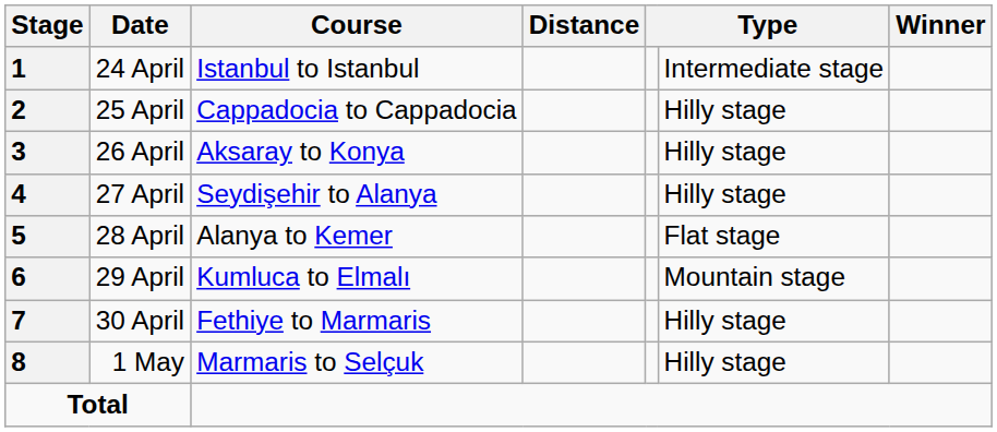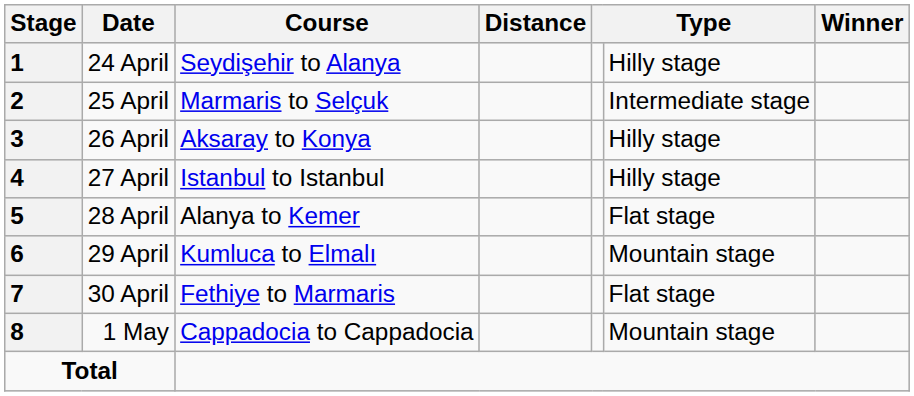 <table class="wikitable">
 <tr>
 <th>Stage</th>
 <th>Date</th>
 <th>Course</th>
 <th>Distance</th>
 <th colspan="2">Type</th>
 <th>Winner</th>
 </tr>
 <tr>
 <th style="text-align:left">1</th>
 <td align=right>24 April</td>
-<td><a href='#'>Istanbul</a> to Istanbul</td>
+<td><a href='#'>Seydişehir</a> to <a href='#'>Alanya</a></td>
 <td style="text-align:center;"></td>
 <td></td>
-<td>Intermediate stage</td>
+<td>Hilly stage</td>
 <td></td>
 </tr>
 <tr>
 <th style="text-align:left">2</th>
 <td align=right>25 April</td>
-<td><a href='#'>Cappadocia</a> to Cappadocia</td>
+<td><a href='#'>Marmaris</a> to <a href='#'>Selçuk</a></td>
 <td style="text-align:center;"></td>
 <td></td>
-<td>Hilly stage</td>
+<td>Intermediate stage</td>
 <td></td>
 </tr>
 <tr>
 <th style="text-align:left">3</th>
 <td align=right>26 April</td>
 <td><a href='#'>Aksaray</a> to <a href='#'>Konya</a></td>
 <td style="text-align:center;"></td>
 <td></td>
 <td>Hilly stage</td>
 <td></td>
 </tr>
 <tr>
 <th style="text-align:left">4</th>
 <td align=right>27 April</td>
-<td><a href='#'>Seydişehir</a> to <a href='#'>Alanya</a></td>
+<td><a href='#'>Istanbul</a> to Istanbul</td>
 <td style="text-align:center;"></td>
 <td></td>
 <td>Hilly stage</td>
 <td></td>
 </tr>
 <tr>
 <th style="text-align:left">5</th>
 <td align=right>28 April</td>
 <td>Alanya to <a href='#'>Kemer</a></td>
 <td style="text-align:center;"></td>
 <td></td>
 <td>Flat stage</td>
 <td></td>
 </tr>
 <tr>
 <th style="text-align:left">6</th>
 <td align=right>29 April</td>
 <td><a href='#'>Kumluca</a> to <a href='#'>Elmalı</a></td>
 <td style="text-align:center;"></td>
 <td></td>
 <td>Mountain stage</td>
 <td></td>
 </tr>
 <tr>
 <th style="text-align:left">7</th>
 <td align=right>30 April</td>
 <td><a href='#'>Fethiye</a> to <a href='#'>Marmaris</a></td>
 <td style="text-align:center;"></td>
 <td></td>
-<td>Hilly stage</td>
+<td>Flat stage</td>
 <td></td>
 </tr>
 <tr>
 <th style="text-align:left">8</th>
 <td align=right>1 May</td>
-<td><a href='#'>Marmaris</a> to <a href='#'>Selçuk</a></td>
+<td><a href='#'>Cappadocia</a> to Cappadocia</td>
 <td style="text-align:center;"></td>
 <td></td>
-<td>Hilly stage</td>
+<td>Mountain stage</td>
 <td></td>
 </tr>
 <tr>
 <td colspan="2" style="text-align:center;"><strong>Total</strong></td>
 <td colspan="5" style="text-align:center;"></td>
 </tr>
 </table>
